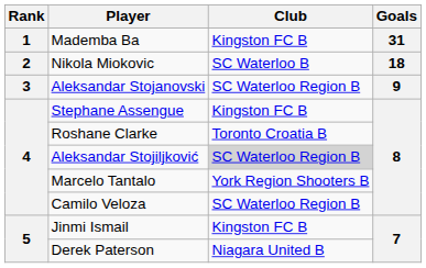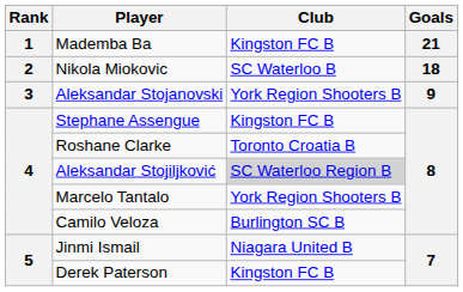 <table class="wikitable" style="text-align:center">
 <tr>
 <th>Rank</th>
 <th>Player</th>
 <th>Club</th>
 <th>Goals</th>
 </tr>
 <tr>
 <th>1</th>
 <td align="left"> Mademba Ba</td>
 <td align="left"><a href='#'>Kingston FC B</a></td>
-<th>31</th>
+<th>21</th>
 </tr>
 <tr>
 <th>2</th>
 <td align="left"> Nikola Miokovic</td>
 <td align="left"><a href='#'>SC Waterloo B</a></td>
 <th>18</th>
 </tr>
 <tr>
 <th>3</th>
 <td align="left"> <a href='#'>Aleksandar Stojanovski</a></td>
-<td align="left"><a href='#'>SC Waterloo Region B</a></td>
+<td align="left"><a href='#'>York Region Shooters B</a></td>
 <th>9</th>
 </tr>
 <tr>
 <th rowspan="5">4</th>
 <td align="left"> <a href='#'>Stephane Assengue</a></td>
 <td align="left"><a href='#'>Kingston FC B</a></td>
 <th rowspan="5">8</th>
 </tr>
 <tr>
 <td align="left">Roshane Clarke</td>
 <td align="left"><a href='#'>Toronto Croatia B</a></td>
 </tr>
 <tr>
 <td align="left"> <a href='#'>Aleksandar Stojiljković</a></td>
 <td align="left" style="background: lightgrey;"><a href='#'>SC Waterloo Region B</a></td>
 </tr>
 <tr>
 <td align="left">Marcelo Tantalo</td>
 <td align="left"><a href='#'>York Region Shooters B</a></td>
 </tr>
 <tr>
 <td align="left">Camilo Veloza</td>
-<td align="left"><a href='#'>SC Waterloo Region B</a></td>
+<td align="left"><a href='#'>Burlington SC B</a></td>
 </tr>
 <tr>
 <th rowspan="2">5</th>
 <td align="left"> Jinmi Ismail</td>
-<td align="left"><a href='#'>Kingston FC B</a></td>
+<td align="left"><a href='#'>Niagara United B</a></td>
 <th rowspan="2">7</th>
 </tr>
 <tr>
 <td align="left"> Derek Paterson</td>
-<td align="left"><a href='#'>Niagara United B</a></td>
+<td align="left"><a href='#'>Kingston FC B</a></td>
 </tr>
 </table>
